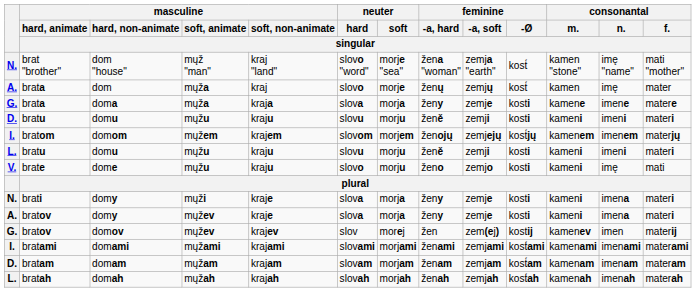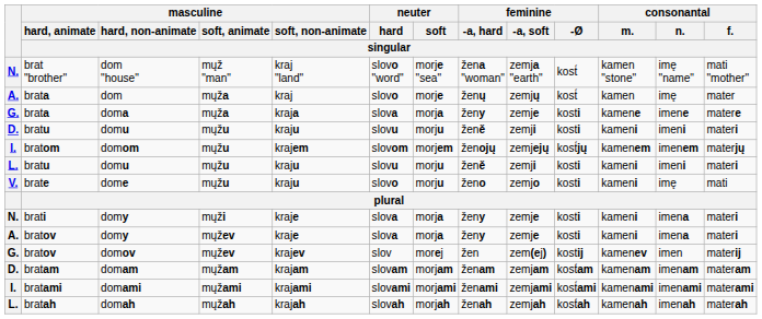 <table class="wikitable">
 <tr>
 <th rowspan=3></th>
 <th colspan=4>masculine</th>
 <th colspan=2>neuter</th>
 <th colspan=3>feminine</th>
 <th colspan=3>consonantal</th>
 </tr>
 <tr>
 <th>hard, animate</th>
 <th>hard, non-animate</th>
 <th>soft, animate</th>
 <th>soft, non-animate</th>
 <th>hard</th>
 <th>soft</th>
 <th>-a, hard</th>
 <th>-a, soft</th>
 <th>-Ø</th>
 <th>m.</th>
 <th>n.</th>
 <th>f.</th>
 </tr>
 <tr>
 <th colspan="12">singular</th>
 </tr>
 <tr>
 <th><a href='#'>N.</a></th>
 <td>brat<br>"brother"</td>
 <td>dom<br>"house"</td>
 <td>mųž<br>"man"</td>
 <td>kraj<br>"land"</td>
 <td>slov<strong>o</strong><br>"word"</td>
 <td>morj<strong>e</strong><br>"sea"</td>
 <td>žen<strong>a</strong><br>"woman"</td>
 <td>zemj<strong>a</strong><br>"earth"</td>
 <td>kost́</td>
 <td>kamen<br>"stone"</td>
 <td>imę<br>"name"</td>
 <td>mati<br>"mother"</td>
 </tr>
 <tr>
 <th><a href='#'>A.</a></th>
 <td>brat<strong>a</strong></td>
 <td>dom</td>
 <td>mųž<strong>a</strong></td>
 <td>kraj</td>
 <td>slov<strong>o</strong></td>
 <td>morj<strong>e</strong></td>
 <td>žen<strong>ų</strong></td>
 <td>zemj<strong>ų</strong></td>
 <td>kost́</td>
 <td>kamen</td>
 <td>imę</td>
 <td>mater</td>
 </tr>
 <tr>
 <th><a href='#'>G.</a></th>
 <td>brat<strong>a</strong></td>
 <td>dom<strong>a</strong></td>
 <td>mųž<strong>a</strong></td>
 <td>kraj<strong>a</strong></td>
 <td>slov<strong>a</strong></td>
 <td>morj<strong>a</strong></td>
 <td>žen<strong>y</strong></td>
 <td>zemj<strong>e</strong></td>
 <td>kost<strong>i</strong></td>
 <td>kamen<strong>e</strong></td>
 <td>imen<strong>e</strong></td>
 <td>mater<strong>e</strong></td>
 </tr>
 <tr>
 <th><a href='#'>D.</a></th>
 <td>brat<strong>u</strong></td>
 <td>dom<strong>u</strong></td>
 <td>mųž<strong>u</strong></td>
 <td>kraj<strong>u</strong></td>
 <td>slov<strong>u</strong></td>
 <td>morj<strong>u</strong></td>
 <td>žen<strong>ě</strong></td>
 <td>zemj<strong>i</strong></td>
 <td>kost<strong>i</strong></td>
 <td>kamen<strong>i</strong></td>
 <td>imen<strong>i</strong></td>
 <td>mater<strong>i</strong></td>
 </tr>
 <tr>
 <th><a href='#'>I.</a></th>
 <td>brat<strong>om</strong></td>
 <td>dom<strong>om</strong></td>
-<td>mųž<strong>em</strong></td>
+<td>mųž<strong>u</strong></td>
 <td>kraj<strong>em</strong></td>
 <td>slov<strong>om</strong></td>
 <td>morj<strong>em</strong></td>
 <td>žen<strong>ojų</strong></td>
 <td>zemj<strong>ejų</strong></td>
 <td>kost́<strong>jų</strong></td>
 <td>kamen<strong>em</strong></td>
 <td>imen<strong>em</strong></td>
 <td>mater<strong>jų</strong></td>
 </tr>
 <tr>
 <th><a href='#'>L.</a></th>
 <td>brat<strong>u</strong></td>
 <td>dom<strong>u</strong></td>
 <td>mųž<strong>u</strong></td>
 <td>kraj<strong>u</strong></td>
 <td>slov<strong>u</strong></td>
 <td>morj<strong>u</strong></td>
 <td>žen<strong>ě</strong></td>
 <td>zemj<strong>i</strong></td>
 <td>kost<strong>i</strong></td>
 <td>kamen<strong>i</strong></td>
 <td>imen<strong>i</strong></td>
 <td>mater<strong>i</strong></td>
 </tr>
 <tr>
 <th><a href='#'>V.</a></th>
 <td>brat<strong>e</strong></td>
 <td>dom<strong>e</strong></td>
 <td>mųž<strong>u</strong></td>
 <td>kraj<strong>u</strong></td>
 <td>slov<strong>o</strong></td>
 <td>morj<strong>u</strong></td>
 <td>žen<strong>o</strong></td>
 <td>zemj<strong>o</strong></td>
 <td>kost<strong>i</strong></td>
 <td>kamen<strong>i</strong></td>
 <td>imę</td>
 <td>mati</td>
 </tr>
 <tr>
 <th></th>
 <th colspan="12">plural</th>
 </tr>
 <tr>
 <th>N.</th>
 <td>brat<strong>i</strong></td>
 <td>dom<strong>y</strong></td>
 <td>mųž<strong>i</strong></td>
 <td>kraj<strong>e</strong></td>
 <td>slov<strong>a</strong></td>
 <td>morj<strong>a</strong></td>
 <td>žen<strong>y</strong></td>
 <td>zemj<strong>e</strong></td>
 <td>kost<strong>i</strong></td>
 <td>kamen<strong>i</strong></td>
 <td>imen<strong>a</strong></td>
 <td>mater<strong>i</strong></td>
 </tr>
 <tr>
 <th>A.</th>
 <td>brat<strong>ov</strong></td>
 <td>dom<strong>y</strong></td>
 <td>mųž<strong>ev</strong></td>
 <td>kraj<strong>e</strong></td>
 <td>slov<strong>a</strong></td>
 <td>morj<strong>a</strong></td>
 <td>žen<strong>y</strong></td>
 <td>zemj<strong>e</strong></td>
 <td>kost<strong>i</strong></td>
 <td>kamen<strong>i</strong></td>
 <td>imen<strong>a</strong></td>
 <td>mater<strong>i</strong></td>
 </tr>
 <tr>
 <th>G.</th>
 <td>brat<strong>ov</strong></td>
 <td>dom<strong>ov</strong></td>
 <td>mųž<strong>ev</strong></td>
 <td>kraj<strong>ev</strong></td>
 <td>slov</td>
 <td>mor<strong>e</strong>j</td>
 <td>žen</td>
 <td>zem<strong>(e</strong>j<strong>)</strong></td>
 <td>kost<strong>ij</strong></td>
 <td>kamen<strong>ev</strong></td>
 <td>imen</td>
 <td>mater<strong>ij</strong></td>
 </tr>
 <tr>
+<th>D.</th>
+<td>brat<strong>am</strong></td>
+<td>dom<strong>am</strong></td>
+<td>mųž<strong>am</strong></td>
+<td>kraj<strong>am</strong></td>
+<td>slov<strong>am</strong></td>
+<td>morj<strong>am</strong></td>
+<td>žen<strong>am</strong></td>
+<td>zemj<strong>am</strong></td>
+<td>kost́<strong>am</strong></td>
+<td>kamen<strong>am</strong></td>
+<td>imen<strong>am</strong></td>
+<td>mater<strong>am</strong></td>
+</tr>
+<tr>
 <th>I.</th>
 <td>brat<strong>ami</strong></td>
 <td>dom<strong>ami</strong></td>
 <td>mųž<strong>ami</strong></td>
 <td>kraj<strong>ami</strong></td>
 <td>slov<strong>ami</strong></td>
 <td>morj<strong>ami</strong></td>
 <td>žen<strong>ami</strong></td>
 <td>zemj<strong>ami</strong></td>
 <td>kost́<strong>ami</strong></td>
 <td>kamen<strong>ami</strong></td>
 <td>imen<strong>ami</strong></td>
 <td>mater<strong>ami</strong></td>
-</tr>
-<tr>
-<th>D.</th>
-<td>brat<strong>am</strong></td>
-<td>dom<strong>am</strong></td>
-<td>mųž<strong>am</strong></td>
-<td>kraj<strong>am</strong></td>
-<td>slov<strong>am</strong></td>
-<td>morj<strong>am</strong></td>
-<td>žen<strong>am</strong></td>
-<td>zemj<strong>am</strong></td>
-<td>kost́<strong>am</strong></td>
-<td>kamen<strong>am</strong></td>
-<td>imen<strong>am</strong></td>
-<td>mater<strong>am</strong></td>
 </tr>
 <tr>
 <th>L.</th>
 <td>brat<strong>ah</strong></td>
 <td>dom<strong>ah</strong></td>
 <td>mųž<strong>ah</strong></td>
 <td>kraj<strong>ah</strong></td>
 <td>slov<strong>ah</strong></td>
 <td>morj<strong>ah</strong></td>
 <td>žen<strong>ah</strong></td>
 <td>zemj<strong>ah</strong></td>
 <td>kost́<strong>ah</strong></td>
 <td>kamen<strong>ah</strong></td>
 <td>imen<strong>ah</strong></td>
 <td>mater<strong>ah</strong></td>
 </tr>
 </table>
